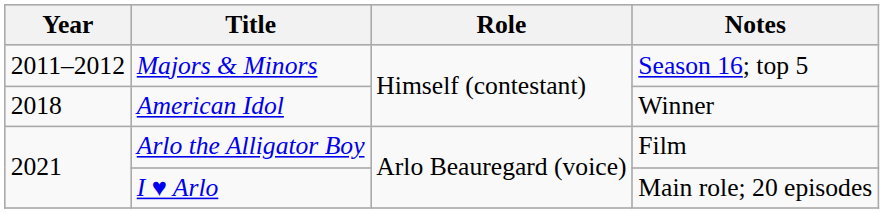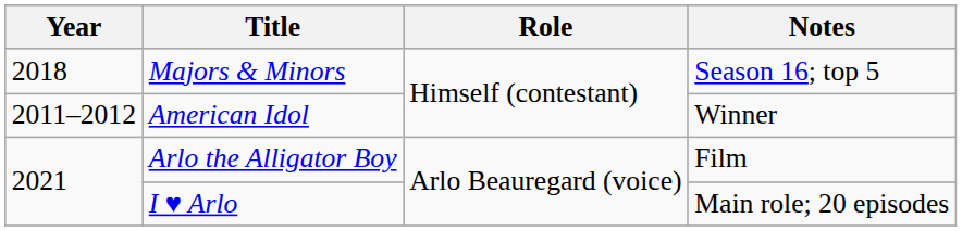 <table class="wikitable">
 <tr>
 <th>Year</th>
 <th>Title</th>
 <th>Role</th>
 <th>Notes</th>
 </tr>
 <tr>
-<td>2011–2012</td>
+<td>2018</td>
 <td><em><a href='#'>Majors & Minors</a></em></td>
 <td rowspan="2">Himself (contestant)</td>
 <td><a href='#'>Season 16</a>; top 5</td>
 </tr>
 <tr>
-<td>2018</td>
+<td>2011–2012</td>
 <td><em><a href='#'>American Idol</a></em></td>
 <td>Winner</td>
 </tr>
 <tr>
 <td rowspan="2">2021</td>
 <td><em><a href='#'>Arlo the Alligator Boy</a></em></td>
 <td rowspan="2">Arlo Beauregard (voice)</td>
 <td>Film</td>
 </tr>
 <tr>
 <td><em><a href='#'>I ♥ Arlo</a></em></td>
 <td>Main role; 20 episodes</td>
 </tr>
 </table>
